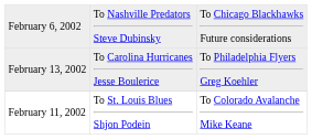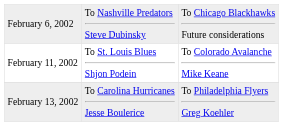 <table border=1 style="border-collapse:collapse" bordercolor="#DFDFDF"  cellpadding="5">
 <tr bgcolor="#eeeeee">
 <td>February 6, 2002</td>
 <td valign="top">To <a href='#'>Nashville Predators</a> <hr><a href='#'>Steve Dubinsky</a></td>
 <td valign="top">To <a href='#'>Chicago Blackhawks</a> <hr>Future considerations</td>
 </tr>
+<tr>
+<td>February 11, 2002</td>
+<td valign="top">To <a href='#'>St. Louis Blues</a> <hr><a href='#'>Shjon Podein</a></td>
+<td valign="top">To <a href='#'>Colorado Avalanche</a> <hr><a href='#'>Mike Keane</a></td>
+</tr>
+<tr>
+</tr>
 <tr bgcolor="#eeeeee">
 <td>February 13, 2002</td>
 <td valign="top">To <a href='#'>Carolina Hurricanes</a> <hr><a href='#'>Jesse Boulerice</a></td>
 <td valign="top">To <a href='#'>Philadelphia Flyers</a> <hr><a href='#'>Greg Koehler</a></td>
 </tr>
-<tr>
-</tr>
-<tr>
-<td>February 11, 2002</td>
-<td valign="top">To <a href='#'>St. Louis Blues</a> <hr><a href='#'>Shjon Podein</a></td>
-<td valign="top">To <a href='#'>Colorado Avalanche</a> <hr><a href='#'>Mike Keane</a></td>
-</tr>
 </table>
